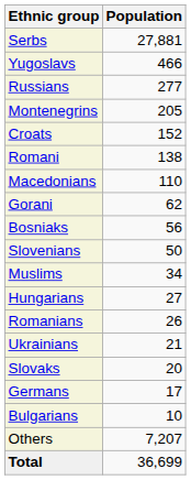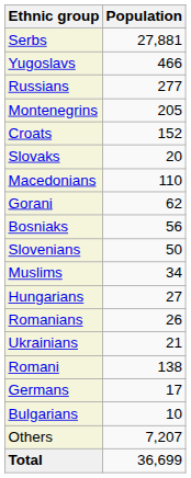 <table class="wikitable">
 <tr>
 <th>Ethnic group</th>
 <th>Population</th>
 </tr>
 <tr>
 <td style="background:#F5F5DC;"><a href='#'>Serbs</a></td>
 <td align="right">27,881</td>
 </tr>
 <tr>
 <td style="background:#F5F5DC;"><a href='#'>Yugoslavs</a></td>
 <td align="right">466</td>
 </tr>
 <tr>
 <td style="background:#F5F5DC;"><a href='#'>Russians</a></td>
 <td align="right">277</td>
 </tr>
 <tr>
 <td style="background:#F5F5DC;"><a href='#'>Montenegrins</a></td>
 <td align="right">205</td>
 </tr>
 <tr>
 <td style="background:#F5F5DC;"><a href='#'>Croats</a></td>
 <td align="right">152</td>
 </tr>
 <tr>
-<td style="background:#F5F5DC;"><a href='#'>Romani</a></td>
-<td align="right">138</td>
+<td style="background:#F5F5DC;"><a href='#'>Slovaks</a></td>
+<td align="right">20</td>
 </tr>
 <tr>
 <td style="background:#F5F5DC;"><a href='#'>Macedonians</a></td>
 <td align="right">110</td>
 </tr>
 <tr>
 <td style="background:#F5F5DC;"><a href='#'>Gorani</a></td>
 <td align="right">62</td>
 </tr>
 <tr>
 <td style="background:#F5F5DC;"><a href='#'>Bosniaks</a></td>
 <td align="right">56</td>
 </tr>
 <tr>
 <td style="background:#F5F5DC;"><a href='#'>Slovenians</a></td>
 <td align="right">50</td>
 </tr>
 <tr>
 <td style="background:#F5F5DC;"><a href='#'>Muslims</a></td>
 <td align="right">34</td>
 </tr>
 <tr>
 <td style="background:#F5F5DC;"><a href='#'>Hungarians</a></td>
 <td align="right">27</td>
 </tr>
 <tr>
 <td style="background:#F5F5DC;"><a href='#'>Romanians</a></td>
 <td align="right">26</td>
 </tr>
 <tr>
 <td style="background:#F5F5DC;"><a href='#'>Ukrainians</a></td>
 <td align="right">21</td>
 </tr>
 <tr>
-<td style="background:#F5F5DC;"><a href='#'>Slovaks</a></td>
-<td align="right">20</td>
+<td style="background:#F5F5DC;"><a href='#'>Romani</a></td>
+<td align="right">138</td>
 </tr>
 <tr>
 <td style="background:#F5F5DC;"><a href='#'>Germans</a></td>
 <td align="right">17</td>
 </tr>
 <tr>
 <td style="background:#F5F5DC;"><a href='#'>Bulgarians</a></td>
 <td align="right">10</td>
 </tr>
 <tr>
 <td style="background:#F5F5DC;">Others</td>
 <td align="right">7,207</td>
 </tr>
 <tr>
 <td style="background:#F0F0F0;"><strong>Total</strong></td>
 <td align="right">36,699</td>
 </tr>
 </table>
